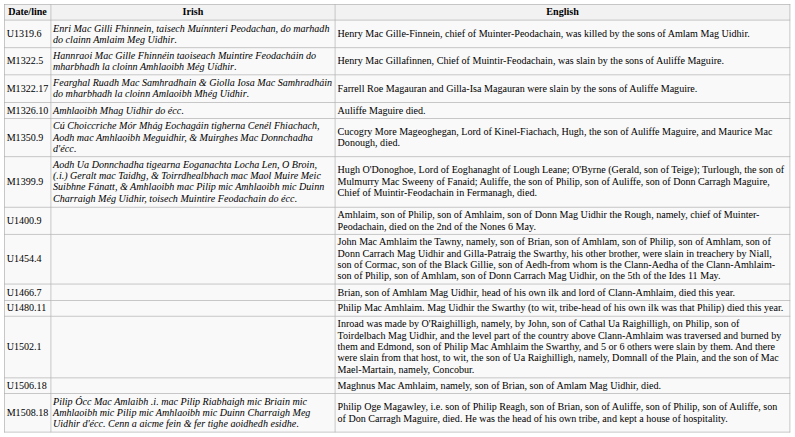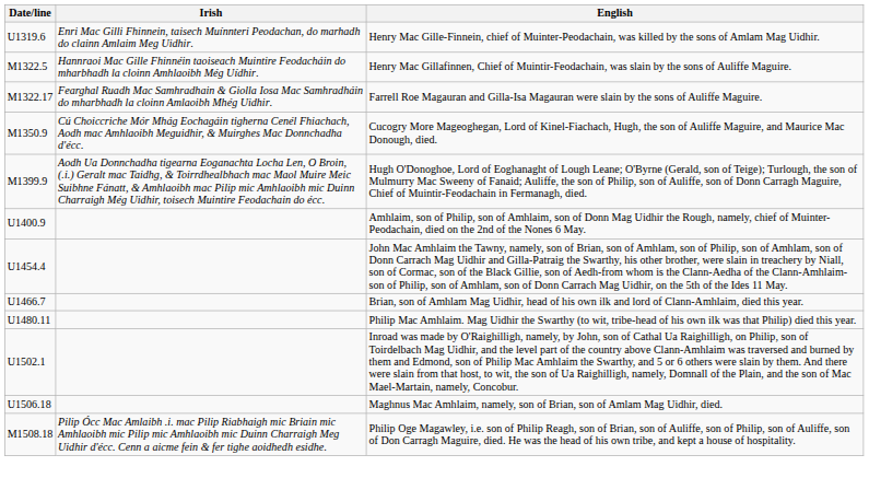 <table class="wikitable">
 <tr>
 <th><strong>Date/line</strong></th>
 <th><strong>Irish</strong></th>
 <th><strong>English</strong></th>
 </tr>
 <tr>
 <td>U1319.6</td>
 <td><em>Enri Mac Gilli Fhinnein, taisech Muínnteri Peodachan, do marhadh do clainn Amlaim Meg Uidhir</em>.</td>
 <td>Henry Mac Gille-Finnein, chief of Muinter-Peodachain, was killed by the sons of Amlam Mag Uidhir.</td>
 </tr>
 <tr>
 <td>M1322.5</td>
 <td><em>Hannraoi Mac Gille Fhinnéin taoiseach Muintire Feodacháin do mharbhadh la cloinn Amhlaoibh Még Uídhir</em>.</td>
 <td>Henry Mac Gillafinnen, Chief of Muintir-Feodachain, was slain by the sons of Auliffe Maguire.</td>
 </tr>
 <tr>
 <td>M1322.17</td>
 <td><em>Fearghal Ruadh Mac Samhradhain & Giolla Iosa Mac Samhradháin do mharbhadh la cloinn Amlaoibh Mhég Uidhir</em>.</td>
 <td>Farrell Roe Magauran and Gilla-Isa Magauran were slain by the sons of Auliffe Maguire.</td>
-</tr>
-<tr>
-<td>M1326.10</td>
-<td><em>Amhlaoibh Mhag Uidhir do écc</em>.</td>
-<td>Auliffe Maguire died.</td>
 </tr>
 <tr>
 <td>M1350.9</td>
 <td><em>Cú Choiccriche Mór Mhág Eochagáin tigherna Cenél Fhiachach, Aodh mac Amhlaoibh Meguidhir, & Muirghes Mac Donnchadha d'écc</em>.</td>
 <td>Cucogry More Mageoghegan, Lord of Kinel-Fiachach, Hugh, the son of Auliffe Maguire, and Maurice Mac Donough, died.</td>
 </tr>
 <tr>
 <td>M1399.9</td>
 <td><em>Aodh Ua Donnchadha tigearna Eoganachta Locha Len, O Broin, (.i.) Geralt mac Taidhg, & Toirrdhealbhach mac Maol Muire Meic Suibhne Fánatt, & Amhlaoibh mac Pilip mic Amhlaoibh mic Duinn Charraigh Még Uidhir, toisech Muintire Feodachain do écc</em>.</td>
 <td>Hugh O'Donoghoe, Lord of Eoghanaght of Lough Leane; O'Byrne (Gerald, son of Teige); Turlough, the son of Mulmurry Mac Sweeny of Fanaid; Auliffe, the son of Philip, son of Auliffe, son of Donn Carragh Maguire, Chief of Muintir-Feodachain in Fermanagh, died.</td>
 </tr>
 <tr>
 <td>U1400.9</td>
 <td></td>
 <td>Amhlaim, son of Philip, son of Amhlaim, son of Donn Mag Uidhir the Rough, namely, chief of Muinter-Peodachain, died on the 2nd of the Nones 6 May.</td>
 </tr>
 <tr>
 <td>U1454.4</td>
 <td></td>
 <td>John Mac Amhlaim the Tawny, namely, son of Brian, son of Amhlam, son of Philip, son of Amhlam, son of Donn Carrach Mag Uidhir and Gilla-Patraig the Swarthy, his other brother, were slain in treachery by Niall, son of Cormac, son of the Black Gillie, son of Aedh-from whom is the Clann-Aedha of the Clann-Amhlaim-son of Philip, son of Amhlam, son of Donn Carrach Mag Uidhir, on the 5th of the Ides 11 May.</td>
 </tr>
 <tr>
 <td>U1466.7</td>
 <td></td>
 <td>Brian, son of Amhlam Mag Uidhir, head of his own ilk and lord of Clann-Amhlaim, died this year.</td>
 </tr>
 <tr>
 <td>U1480.11</td>
 <td></td>
 <td>Philip Mac Amhlaim. Mag Uidhir the Swarthy (to wit, tribe-head of his own ilk was that Philip) died this year.</td>
 </tr>
 <tr>
 <td>U1502.1</td>
 <td></td>
 <td>Inroad was made by O'Raighilligh, namely, by John, son of Cathal Ua Raighilligh, on Philip, son of Toirdelbach Mag Uidhir, and the level part of the country above Clann-Amhlaim was traversed and burned by them and Edmond, son of Philip Mac Amhlaim the Swarthy, and 5 or 6 others were slain by them. And there were slain from that host, to wit, the son of Ua Raighilligh, namely, Domnall of the Plain, and the son of Mac Mael-Martain, namely, Concobur.</td>
 </tr>
 <tr>
 <td>U1506.18</td>
 <td></td>
 <td>Maghnus Mac Amhlaim, namely, son of Brian, son of Amlam Mag Uidhir, died.</td>
 </tr>
 <tr>
 <td>M1508.18</td>
 <td><em>Pilip Ócc Mac Amlaibh .i. mac Pilip Riabhaigh mic Briain mic Amhlaoibh mic Pilip mic Amhlaoibh mic Duinn Charraigh Meg Uidhir d'écc. Cenn a aicme fein & fer tighe aoidhedh esidhe</em>.</td>
 <td>Philip Oge Magawley, i.e. son of Philip Reagh, son of Brian, son of Auliffe, son of Philip, son of Auliffe, son of Don Carragh Maguire, died. He was the head of his own tribe, and kept a house of hospitality.</td>
 </tr>
 </table>
